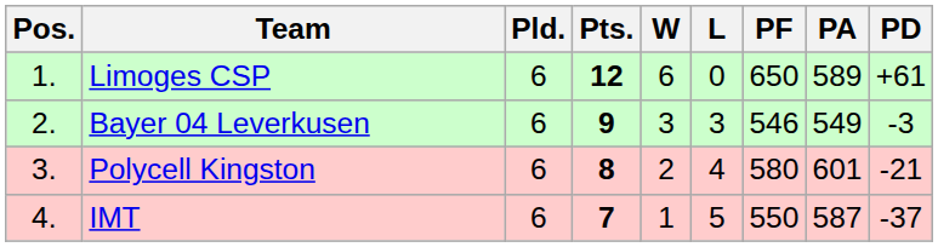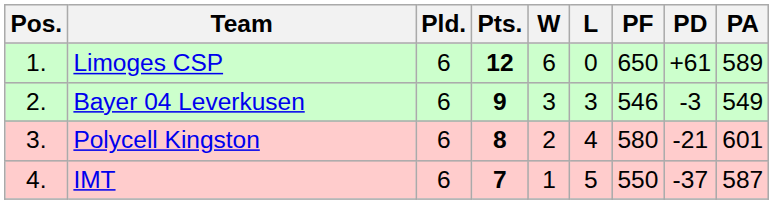 <table class="wikitable" style="text-align:center">
 <tr>
 <th width=15>Pos.</th>
 <th width=220>Team</th>
 <th width=20>Pld.</th>
 <th width=20>Pts.</th>
 <th width=20>W</th>
 <th width=20>L</th>
 <th width=20>PF</th>
+<th width=20>PD</th>
 <th width=20>PA</th>
-<th width=20>PD</th>
 </tr>
 <tr style="background: #ccffcc;">
 <td>1.</td>
 <td align=left> <a href='#'>Limoges CSP</a></td>
 <td>6</td>
 <td><strong>12</strong></td>
 <td>6</td>
 <td>0</td>
 <td>650</td>
+<td>+61</td>
 <td>589</td>
-<td>+61</td>
 </tr>
 <tr style="background: #ccffcc;">
 <td>2.</td>
 <td align=left> <a href='#'>Bayer 04 Leverkusen</a></td>
 <td>6</td>
 <td><strong>9</strong></td>
 <td>3</td>
 <td>3</td>
 <td>546</td>
+<td>-3</td>
 <td>549</td>
-<td>-3</td>
 </tr>
 <tr style="background: #ffcccc;">
 <td>3.</td>
 <td align=left> <a href='#'>Polycell Kingston</a></td>
 <td>6</td>
 <td><strong>8</strong></td>
 <td>2</td>
 <td>4</td>
 <td>580</td>
+<td>-21</td>
 <td>601</td>
-<td>-21</td>
 </tr>
 <tr style="background: #ffcccc;">
 <td>4.</td>
 <td align=left> <a href='#'>IMT</a></td>
 <td>6</td>
 <td><strong>7</strong></td>
 <td>1</td>
 <td>5</td>
 <td>550</td>
+<td>-37</td>
 <td>587</td>
-<td>-37</td>
 </tr>
 </table>
